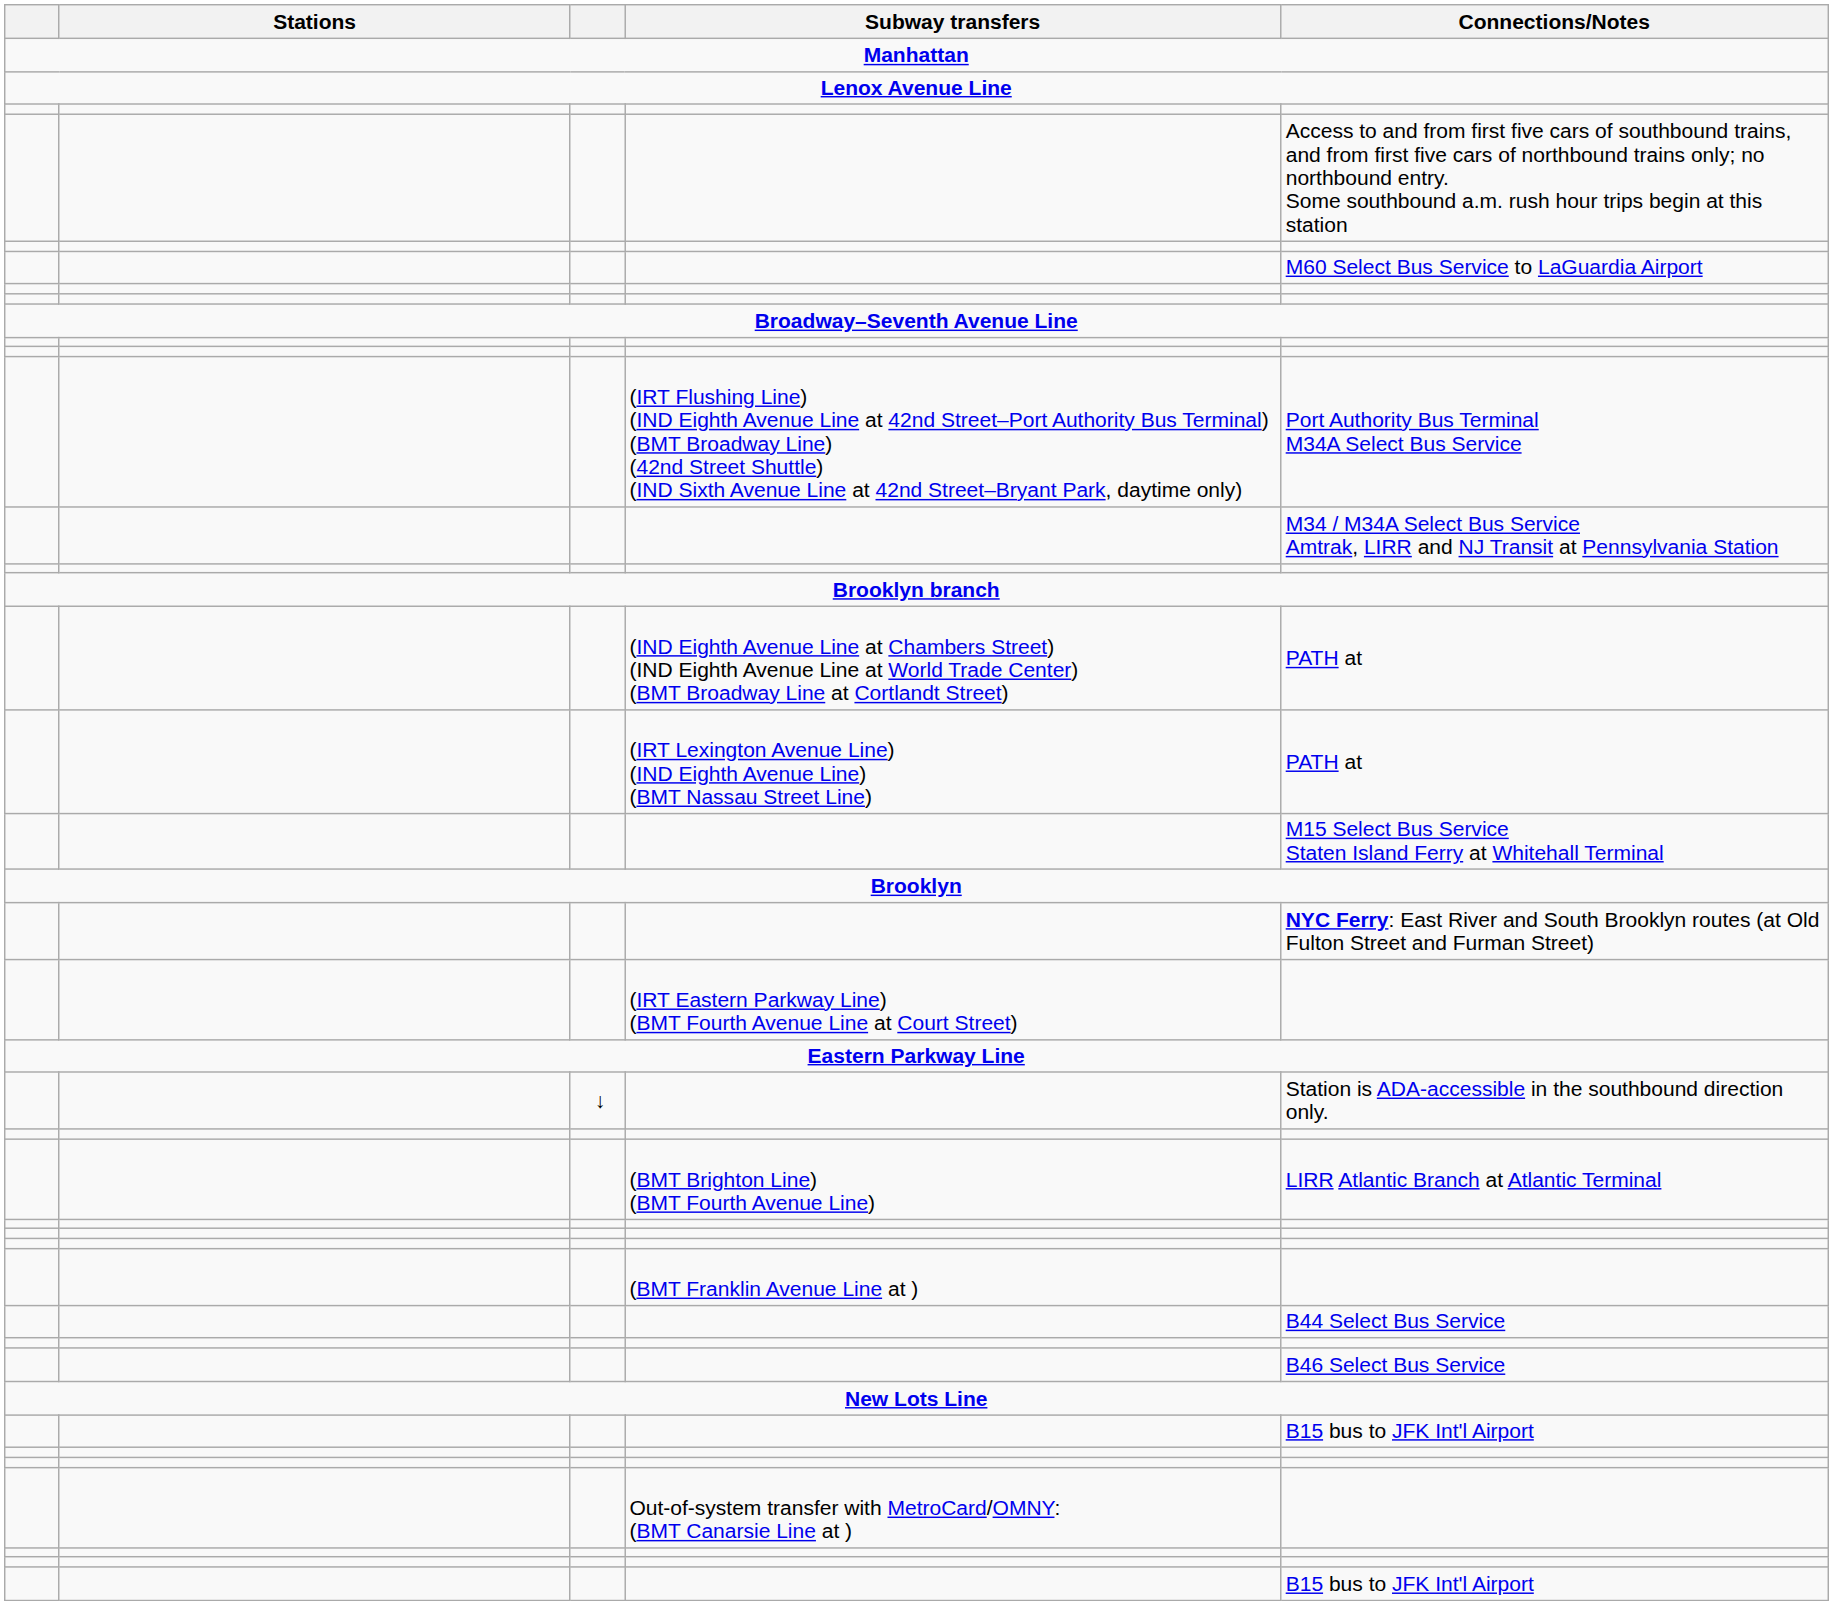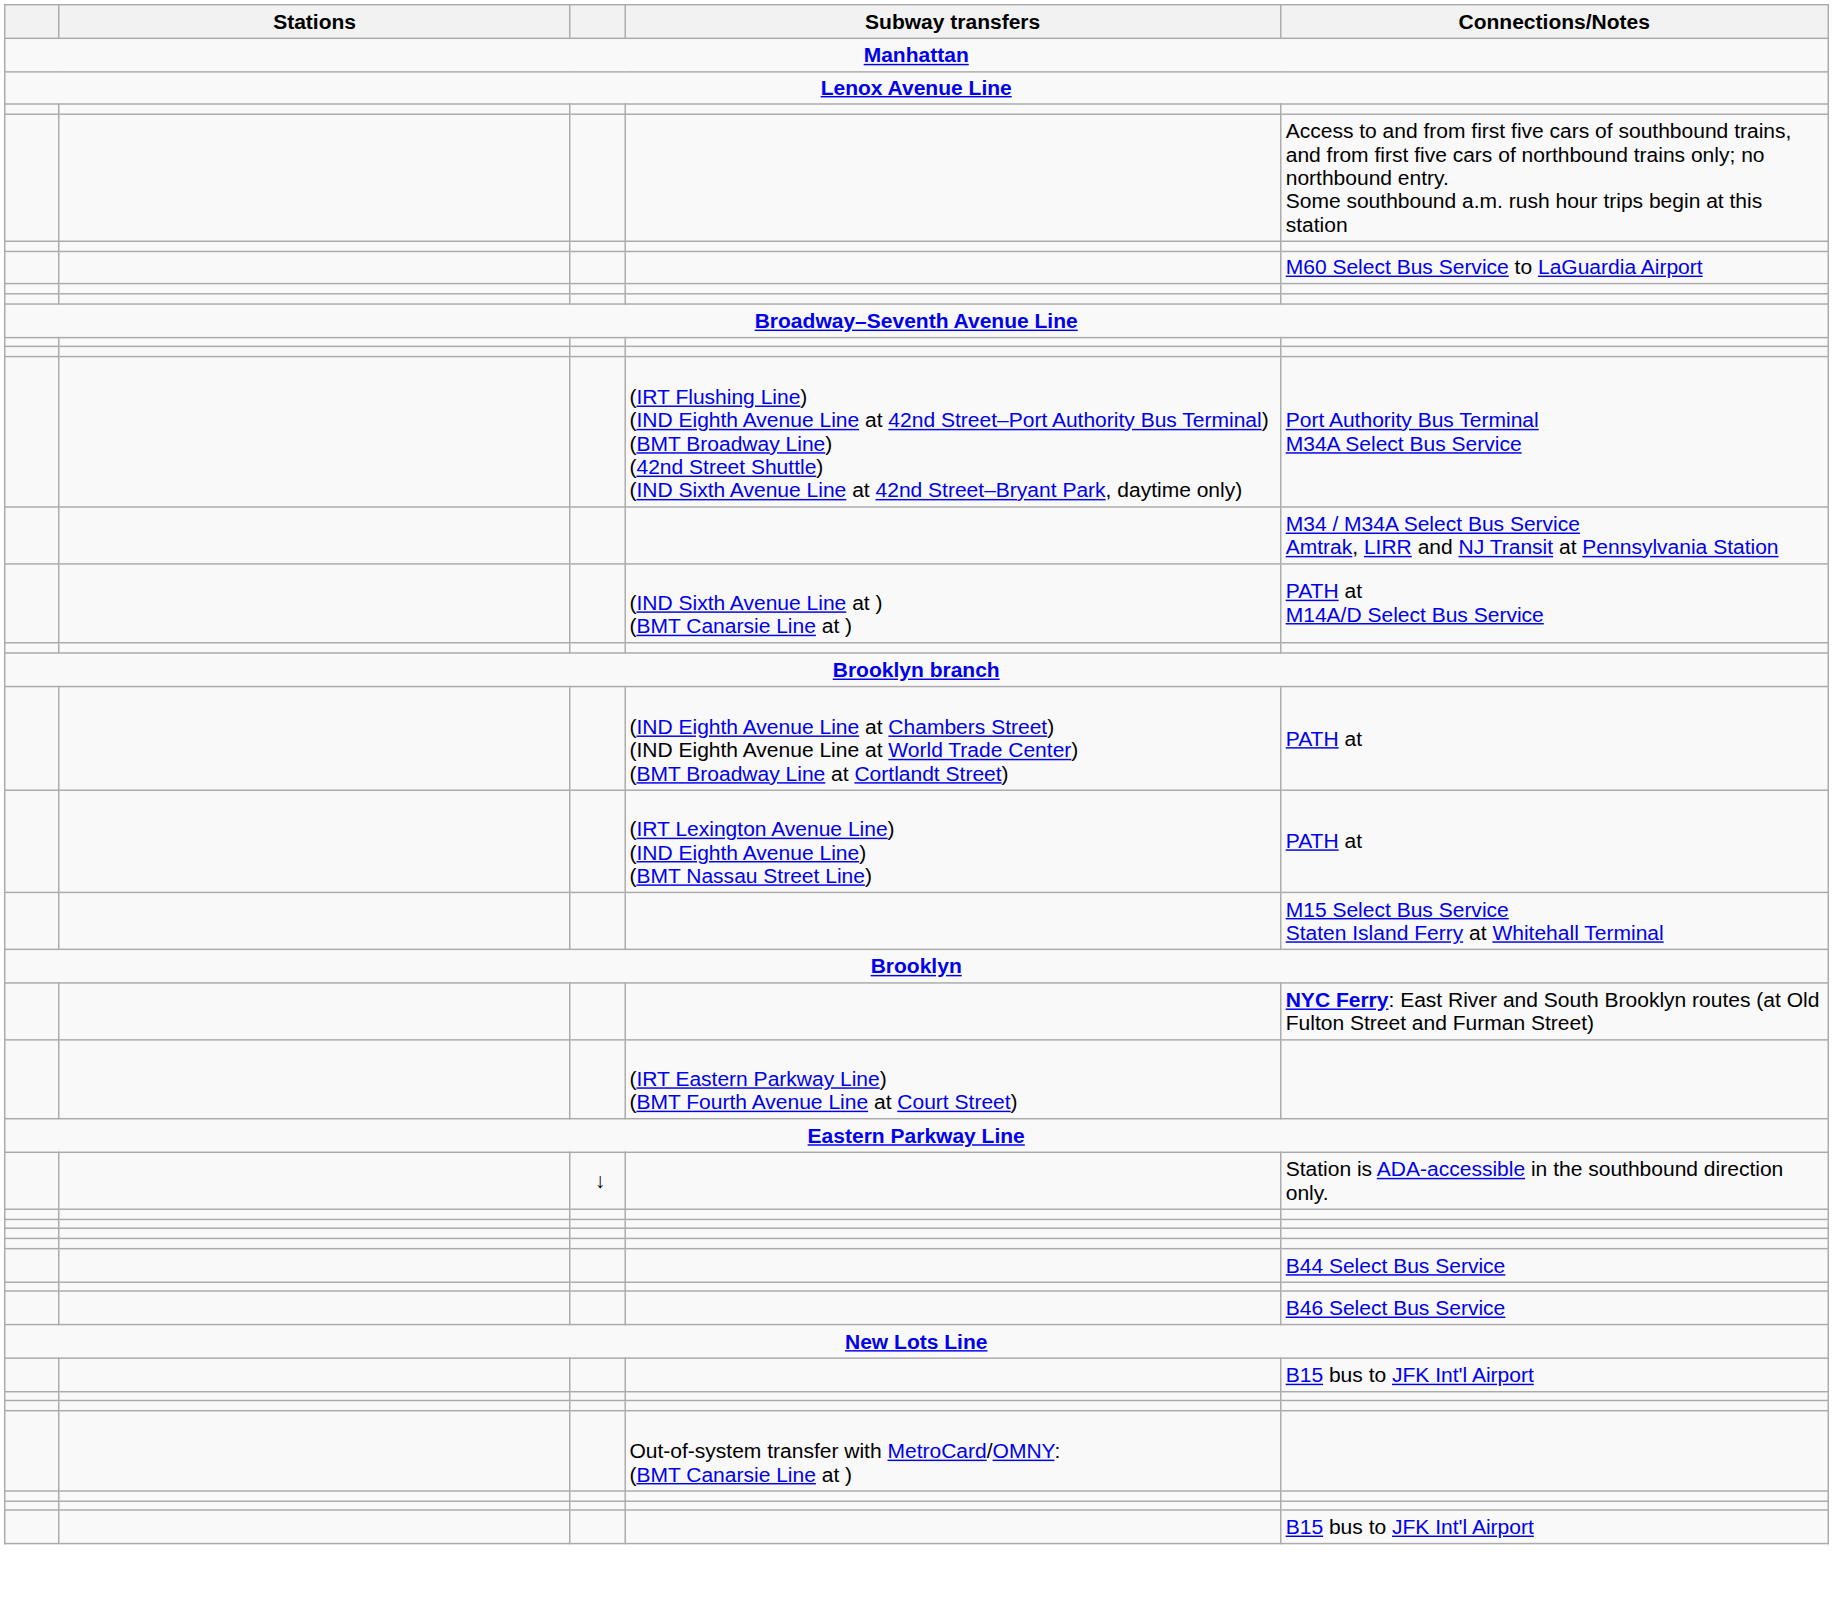 <table class="wikitable collapsible" style="font-size:90%;" summary="Service information for the 3 train and its stations, including service times, ADA-accessibility, subway transfers, and non-subway connections.">
 <tr>
 <th width=3%></th>
 <th width=28%>Stations</th>
 <th width=3%></th>
 <th width=36%>Subway transfers</th>
 <th width=30%>Connections/Notes</th>
 </tr>
 <tr>
 <td align=center colspan=5><strong><a href='#'>Manhattan</a></strong></td>
 </tr>
 <tr>
 <td align=center colspan=5><strong><a href='#'>Lenox Avenue Line</a></strong></td>
 </tr>
 <tr>
 <td align=center></td>
 <td></td>
 <td></td>
 <td></td>
 <td></td>
 </tr>
 <tr>
 <td align=center></td>
 <td></td>
 <td></td>
 <td></td>
 <td>Access to and from first five cars of southbound trains, and from first five cars of northbound trains only; no northbound entry.<br>Some southbound a.m. rush hour trips begin at this station</td>
 </tr>
 <tr>
 <td align=center></td>
 <td></td>
 <td align=center></td>
 <td></td>
 <td></td>
 </tr>
 <tr>
 <td align=center></td>
 <td></td>
 <td></td>
 <td></td>
 <td><a href='#'>M60 Select Bus Service</a> to <a href='#'>LaGuardia Airport</a></td>
 </tr>
 <tr>
 <td align=center></td>
 <td></td>
 <td></td>
 <td></td>
 <td></td>
 </tr>
 <tr>
 <td align=center></td>
 <td></td>
 <td></td>
 <td></td>
 <td></td>
 </tr>
 <tr>
 <td align=center colspan=5><strong><a href='#'>Broadway–Seventh Avenue Line</a></strong></td>
 </tr>
 <tr>
 <td align=center></td>
 <td></td>
 <td align=center></td>
 <td></td>
 <td></td>
 </tr>
 <tr>
 <td align=center></td>
 <td></td>
 <td align=center></td>
 <td></td>
 <td></td>
 </tr>
 <tr>
 <td align=center></td>
 <td></td>
 <td align=center></td>
 <td><br> (<a href='#'>IRT Flushing Line</a>)<br> (<a href='#'>IND Eighth Avenue Line</a> at <a href='#'>42nd Street–Port Authority Bus Terminal</a>)<br> (<a href='#'>BMT Broadway Line</a>)<br> (<a href='#'>42nd Street Shuttle</a>)<br> (<a href='#'>IND Sixth Avenue Line</a> at <a href='#'>42nd Street–Bryant Park</a>, daytime only)</td>
 <td><a href='#'>Port Authority Bus Terminal</a><br><a href='#'>M34A Select Bus Service</a></td>
 </tr>
 <tr>
 <td align=center></td>
 <td></td>
 <td align=center></td>
 <td></td>
 <td><a href='#'>M34 / M34A Select Bus Service</a><br><a href='#'>Amtrak</a>, <a href='#'>LIRR</a> and <a href='#'>NJ Transit</a> at <a href='#'>Pennsylvania Station</a></td>
 </tr>
 <tr>
 <td align=center></td>
 <td></td>
 <td align=center></td>
+<td><br> (<a href='#'>IND Sixth Avenue Line</a> at )<br> (<a href='#'>BMT Canarsie Line</a> at )</td>
+<td><a href='#'>PATH</a> at <br><a href='#'>M14A/D Select Bus Service</a></td>
+</tr>
+<tr>
+<td align=center></td>
+<td></td>
+<td align=center></td>
 <td></td>
 <td></td>
 </tr>
 <tr>
 <td align=center colspan=5><strong><a href='#'>Brooklyn branch</a></strong></td>
 </tr>
 <tr>
 <td align=center></td>
 <td></td>
 <td align=center></td>
 <td><br> (<a href='#'>IND Eighth Avenue Line</a> at <a href='#'>Chambers Street</a>)<br> (IND Eighth Avenue Line at <a href='#'>World Trade Center</a>)<br> (<a href='#'>BMT Broadway Line</a> at <a href='#'>Cortlandt Street</a>)</td>
 <td><a href='#'>PATH</a> at </td>
 </tr>
 <tr>
 <td align=center></td>
 <td></td>
 <td align=center></td>
 <td><br> (<a href='#'>IRT Lexington Avenue Line</a>)<br> (<a href='#'>IND Eighth Avenue Line</a>)<br> (<a href='#'>BMT Nassau Street Line</a>)</td>
 <td><a href='#'>PATH</a> at </td>
 </tr>
 <tr>
 <td align=center></td>
 <td></td>
 <td></td>
 <td></td>
 <td><a href='#'>M15 Select Bus Service</a><br><a href='#'>Staten Island Ferry</a> at <a href='#'>Whitehall Terminal</a></td>
 </tr>
 <tr>
 <td align=center colspan=5><strong><a href='#'>Brooklyn</a></strong></td>
 </tr>
 <tr>
 <td align=center></td>
 <td></td>
 <td align=center></td>
 <td></td>
 <td> <strong><a href='#'>NYC Ferry</a></strong>: East River and South Brooklyn routes (at Old Fulton Street and Furman Street)</td>
 </tr>
 <tr>
 <td align=center></td>
 <td></td>
 <td align=center></td>
 <td><br> (<a href='#'>IRT Eastern Parkway Line</a>)<br> (<a href='#'>BMT Fourth Avenue Line</a> at <a href='#'>Court Street</a>)</td>
 <td></td>
 </tr>
 <tr>
 <td align=center colspan=5><strong><a href='#'>Eastern Parkway Line</a></strong></td>
 </tr>
 <tr>
 <td align=center></td>
 <td></td>
 <td align=center> ↓</td>
 <td></td>
 <td>Station is <a href='#'>ADA-accessible</a> in the southbound direction only.</td>
 </tr>
 <tr>
 <td align=center></td>
 <td></td>
 <td></td>
 <td></td>
 <td></td>
 </tr>
 <tr>
 <td align=center></td>
 <td></td>
-<td align=center></td>
-<td><br> (<a href='#'>BMT Brighton Line</a>)<br> (<a href='#'>BMT Fourth Avenue Line</a>)</td>
-<td><a href='#'>LIRR</a> <a href='#'>Atlantic Branch</a> at <a href='#'>Atlantic Terminal</a></td>
-</tr>
-<tr>
-<td align=center></td>
-<td></td>
 <td></td>
 <td></td>
 <td></td>
 </tr>
 <tr>
 <td align=center></td>
 <td></td>
 <td></td>
 <td></td>
 <td></td>
 </tr>
 <tr>
 <td align=center></td>
 <td></td>
 <td align=center></td>
 <td></td>
-<td></td>
-</tr>
-<tr>
-<td align=center></td>
-<td></td>
-<td></td>
-<td><br> (<a href='#'>BMT Franklin Avenue Line</a> at )</td>
 <td></td>
 </tr>
 <tr>
 <td align=center></td>
 <td></td>
 <td></td>
 <td></td>
 <td><a href='#'>B44 Select Bus Service</a></td>
 </tr>
 <tr>
 <td align=center></td>
 <td></td>
 <td></td>
 <td></td>
 <td></td>
 </tr>
 <tr>
 <td align=center></td>
 <td></td>
 <td align=center></td>
 <td></td>
 <td><a href='#'>B46 Select Bus Service</a></td>
 </tr>
 <tr>
 <td align=center colspan=5><strong><a href='#'>New Lots Line</a></strong></td>
 </tr>
 <tr>
 <td align=center></td>
 <td></td>
 <td></td>
 <td></td>
 <td><a href='#'>B15</a> bus to <a href='#'>JFK Int'l Airport</a></td>
 </tr>
 <tr>
 <td align=center></td>
 <td></td>
 <td></td>
 <td></td>
 <td></td>
 </tr>
 <tr>
 <td align=center></td>
 <td></td>
 <td></td>
 <td></td>
 <td></td>
 </tr>
 <tr>
 <td align=center></td>
 <td></td>
 <td></td>
 <td><br>Out-of-system transfer with <a href='#'>MetroCard</a>/<a href='#'>OMNY</a>:<br> (<a href='#'>BMT Canarsie Line</a> at )</td>
 <td></td>
 </tr>
 <tr>
 <td align=center></td>
 <td></td>
 <td></td>
 <td></td>
 <td></td>
 </tr>
 <tr>
 <td align=center></td>
 <td></td>
 <td></td>
 <td></td>
 <td></td>
 </tr>
 <tr>
 <td align=center></td>
 <td></td>
 <td></td>
 <td></td>
 <td><a href='#'>B15</a> bus to <a href='#'>JFK Int'l Airport</a></td>
 </tr>
 </table>
